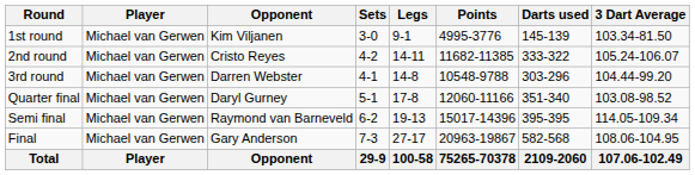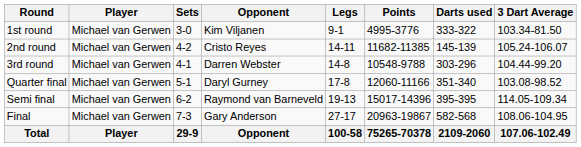 <table class="wikitable">
 <tr>
 <th>Round</th>
 <th>Player</th>
+<th>Sets</th>
 <th>Opponent</th>
-<th>Sets</th>
 <th>Legs</th>
 <th>Points</th>
 <th>Darts used</th>
 <th>3 Dart Average</th>
 </tr>
 <tr>
 <td>1st round</td>
 <td>Michael van Gerwen</td>
+<td>3-0</td>
 <td>Kim Viljanen</td>
-<td>3-0</td>
 <td>9-1</td>
 <td>4995-3776</td>
-<td>145-139</td>
+<td>333-322</td>
 <td>103.34-81.50</td>
 </tr>
 <tr>
 <td>2nd round</td>
 <td>Michael van Gerwen</td>
+<td>4-2</td>
 <td>Cristo Reyes</td>
-<td>4-2</td>
 <td>14-11</td>
 <td>11682-11385</td>
-<td>333-322</td>
+<td>145-139</td>
 <td>105.24-106.07</td>
 </tr>
 <tr>
 <td>3rd round</td>
 <td>Michael van Gerwen</td>
+<td>4-1</td>
 <td>Darren Webster</td>
-<td>4-1</td>
 <td>14-8</td>
 <td>10548-9788</td>
 <td>303-296</td>
 <td>104.44-99.20</td>
 </tr>
 <tr>
 <td>Quarter final</td>
 <td>Michael van Gerwen</td>
+<td>5-1</td>
 <td>Daryl Gurney</td>
-<td>5-1</td>
 <td>17-8</td>
 <td>12060-11166</td>
 <td>351-340</td>
 <td>103.08-98.52</td>
 </tr>
 <tr>
 <td>Semi final</td>
 <td>Michael van Gerwen</td>
+<td>6-2</td>
 <td>Raymond van Barneveld</td>
-<td>6-2</td>
 <td>19-13</td>
 <td>15017-14396</td>
 <td>395-395</td>
 <td>114.05-109.34</td>
 </tr>
 <tr>
 <td>Final</td>
 <td>Michael van Gerwen</td>
+<td>7-3</td>
 <td>Gary Anderson</td>
-<td>7-3</td>
 <td>27-17</td>
 <td>20963-19867</td>
 <td>582-568</td>
 <td>108.06-104.95</td>
 </tr>
 <tr>
 <th>Total</th>
 <th>Player</th>
+<th>29-9</th>
 <th>Opponent</th>
-<th>29-9</th>
 <th>100-58</th>
 <th>75265-70378</th>
 <th>2109-2060</th>
 <th>107.06-102.49</th>
 </tr>
 </table>
